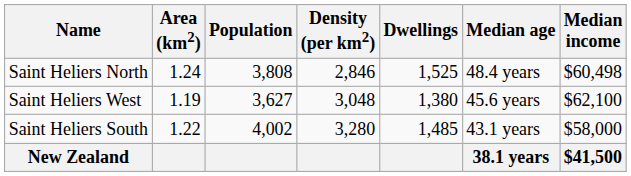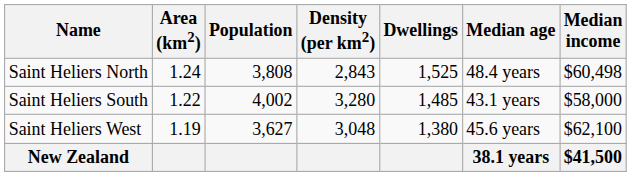 <table class="wikitable">
 <tr>
 <th>Name</th>
 <th>Area<br>(km<sup>2</sup>)</th>
 <th>Population</th>
 <th>Density<br>(per km<sup>2</sup>)</th>
 <th>Dwellings</th>
 <th>Median age</th>
 <th>Median<br>income</th>
 </tr>
 <tr>
 <td>Saint Heliers North</td>
 <td style="text-align:right;">1.24</td>
 <td style="text-align:right;">3,808</td>
-<td style="text-align:right;">2,846</td>
+<td style="text-align:right;">2,843</td>
 <td style="text-align:right;">1,525</td>
 <td>48.4 years</td>
 <td>$60,498</td>
+</tr>
+<tr>
+<td>Saint Heliers South</td>
+<td style="text-align:right;">1.22</td>
+<td style="text-align:right;">4,002</td>
+<td style="text-align:right;">3,280</td>
+<td style="text-align:right;">1,485</td>
+<td>43.1 years</td>
+<td>$58,000</td>
 </tr>
 <tr>
 <td>Saint Heliers West</td>
 <td style="text-align:right;">1.19</td>
 <td style="text-align:right;">3,627</td>
 <td style="text-align:right;">3,048</td>
 <td style="text-align:right;">1,380</td>
 <td>45.6 years</td>
 <td>$62,100</td>
 </tr>
 <tr>
-<td>Saint Heliers South</td>
-<td style="text-align:right;">1.22</td>
-<td style="text-align:right;">4,002</td>
-<td style="text-align:right;">3,280</td>
-<td style="text-align:right;">1,485</td>
-<td>43.1 years</td>
-<td>$58,000</td>
-</tr>
-<tr>
 <th>New Zealand</th>
 <th></th>
 <th></th>
 <th></th>
 <th></th>
 <th>38.1 years</th>
 <th style="text-align:left;">$41,500</th>
 </tr>
 </table>
